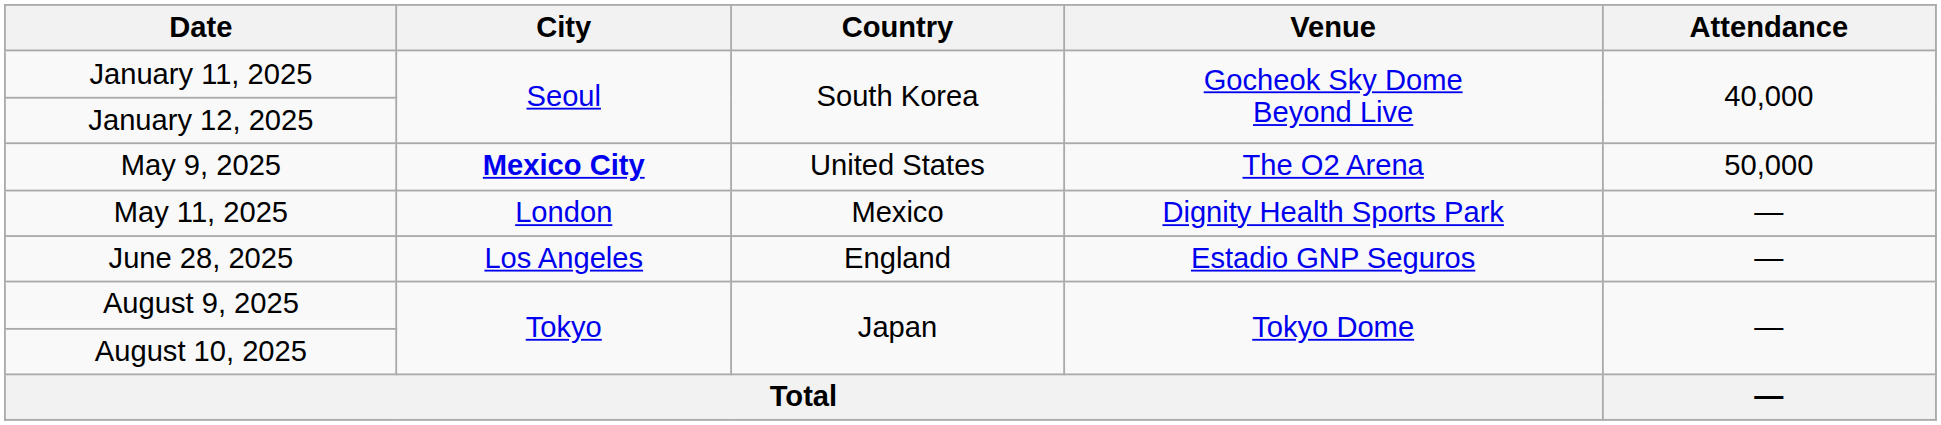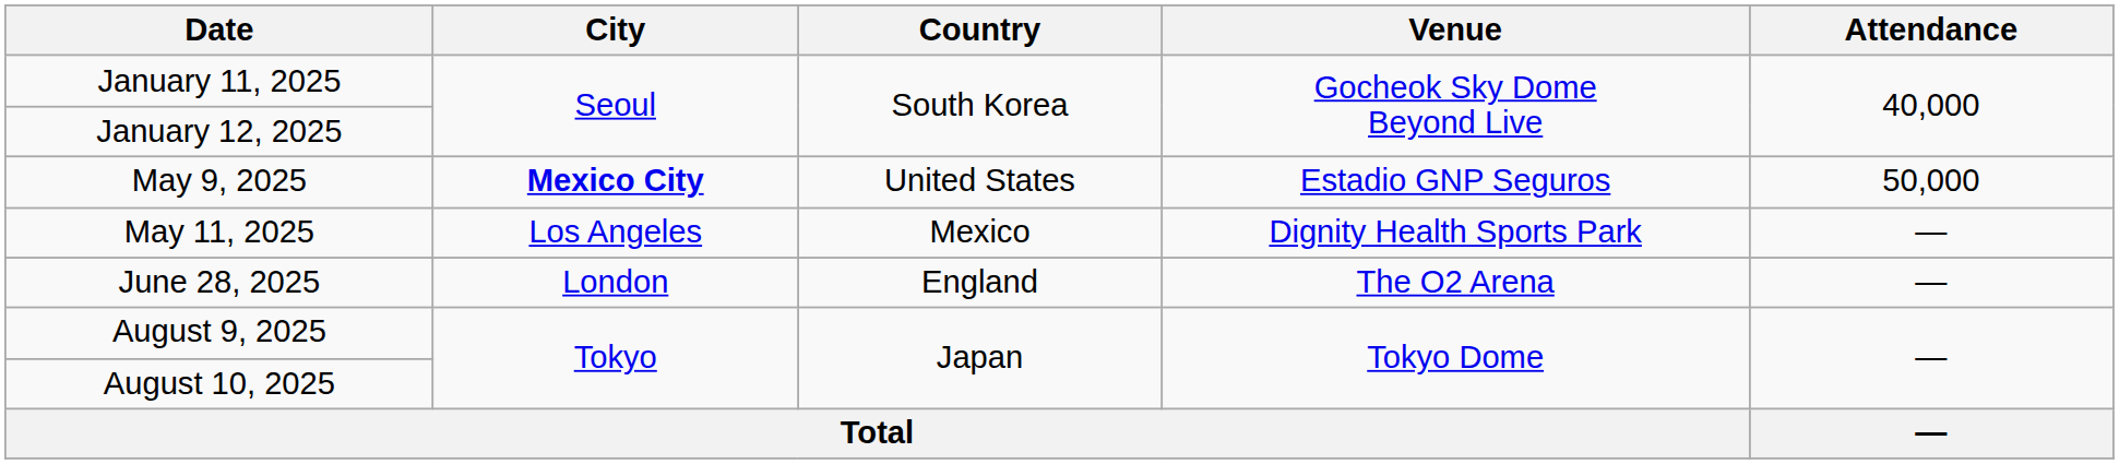 <table class="wikitable" style="text-align:center;">
 <tr>
 <th scope="col" style="width:13em;">Date</th>
 <th scope="col" style="width:11em;">City</th>
 <th scope="col" style="width:11em;">Country</th>
 <th scope="col" style="width:18em;">Venue</th>
 <th scope="col" style="width:11em;">Attendance</th>
 </tr>
 <tr>
 <td>January 11, 2025</td>
 <td rowspan="2"><a href='#'>Seoul</a></td>
 <td rowspan="2">South Korea</td>
 <td rowspan="2"><a href='#'>Gocheok Sky Dome</a><br><a href='#'>Beyond Live</a></td>
 <td rowspan="2">40,000</td>
 </tr>
 <tr>
 <td>January 12, 2025</td>
 </tr>
 <tr>
 <td>May 9, 2025</td>
 <td><strong><a href='#'>Mexico City</a></strong></td>
 <td>United States</td>
-<td><a href='#'>The O2 Arena</a></td>
+<td><a href='#'>Estadio GNP Seguros</a></td>
 <td>50,000</td>
 </tr>
 <tr>
 <td>May 11, 2025</td>
-<td><a href='#'>London</a></td>
+<td><a href='#'>Los Angeles</a></td>
 <td>Mexico</td>
 <td><a href='#'>Dignity Health Sports Park</a></td>
 <td>—</td>
 </tr>
 <tr>
 <td>June 28, 2025</td>
-<td><a href='#'>Los Angeles</a></td>
+<td><a href='#'>London</a></td>
 <td>England</td>
-<td><a href='#'>Estadio GNP Seguros</a></td>
+<td><a href='#'>The O2 Arena</a></td>
 <td>—</td>
 </tr>
 <tr>
 <td>August 9, 2025</td>
 <td rowspan="2"><a href='#'>Tokyo</a></td>
 <td rowspan="2">Japan</td>
 <td rowspan="2"><a href='#'>Tokyo Dome</a></td>
 <td rowspan="2">—</td>
 </tr>
 <tr>
 <td>August 10, 2025</td>
 </tr>
 <tr>
 <th colspan="4">Total</th>
 <th>—</th>
 </tr>
 </table>
